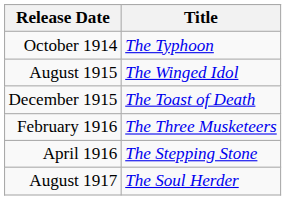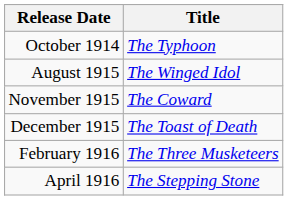 <table class="wikitable sortable">
 <tr>
 <th>Release Date</th>
 <th>Title</th>
 </tr>
 <tr>
 <td style="text-align:right;">October 1914</td>
 <td><em><a href='#'>The Typhoon</a></em></td>
 </tr>
 <tr>
 <td style="text-align:right;">August 1915</td>
 <td><em><a href='#'>The Winged Idol</a></em></td>
 </tr>
 <tr>
+<td style="text-align:right;">November 1915</td>
+<td><em><a href='#'>The Coward</a></em></td>
+</tr>
+<tr>
 <td style="text-align:right;">December 1915</td>
 <td><em><a href='#'>The Toast of Death</a></em></td>
 </tr>
 <tr>
 <td style="text-align:right;">February 1916</td>
 <td><em><a href='#'>The Three Musketeers</a></em></td>
 </tr>
 <tr>
 <td style="text-align:right;">April 1916</td>
 <td><em><a href='#'>The Stepping Stone</a></em></td>
 </tr>
-<tr>
-<td style="text-align:right;">August 1917</td>
-<td><em><a href='#'>The Soul Herder</a></em></td>
-</tr>
 </table>
